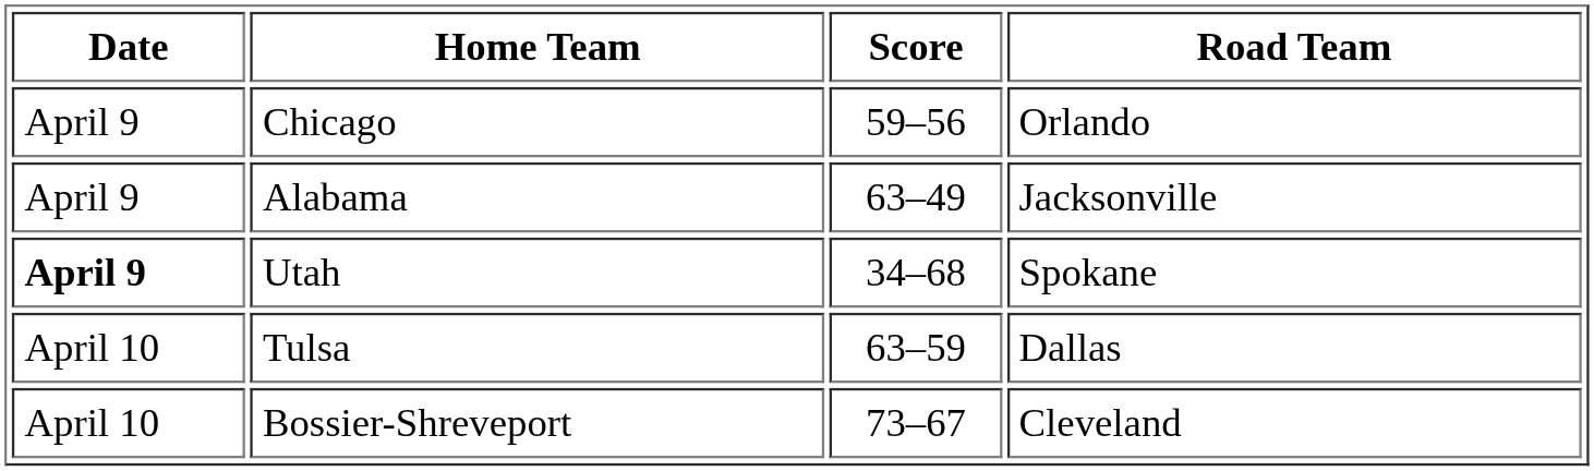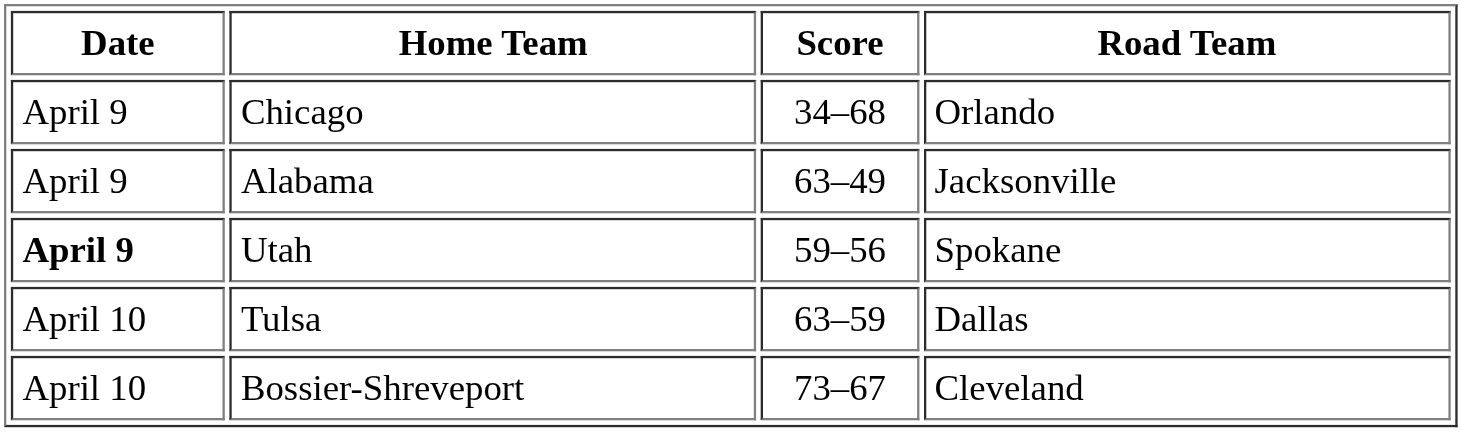 <table border="1" cellpadding="4" cellspacing="2" width="50%">
 <tr>
 <th width="15%">Date</th>
 <th width="37%">Home Team</th>
 <th width="11%">Score</th>
 <th width="37%">Road Team</th>
 </tr>
 <tr>
 <td>April 9</td>
 <td>Chicago</td>
-<td align="center">59–56</td>
+<td align="center">34–68</td>
 <td>Orlando</td>
 </tr>
 <tr>
 <td>April 9</td>
 <td>Alabama</td>
 <td align="center">63–49</td>
 <td>Jacksonville</td>
 </tr>
 <tr>
 <td><strong>April 9</strong></td>
 <td>Utah</td>
-<td align="center">34–68</td>
+<td align="center">59–56</td>
 <td>Spokane</td>
 </tr>
 <tr>
 <td>April 10</td>
 <td>Tulsa</td>
 <td align="center">63–59</td>
 <td>Dallas</td>
 </tr>
 <tr>
 <td>April 10</td>
 <td>Bossier-Shreveport</td>
 <td align="center">73–67</td>
 <td>Cleveland</td>
 </tr>
 </table>
